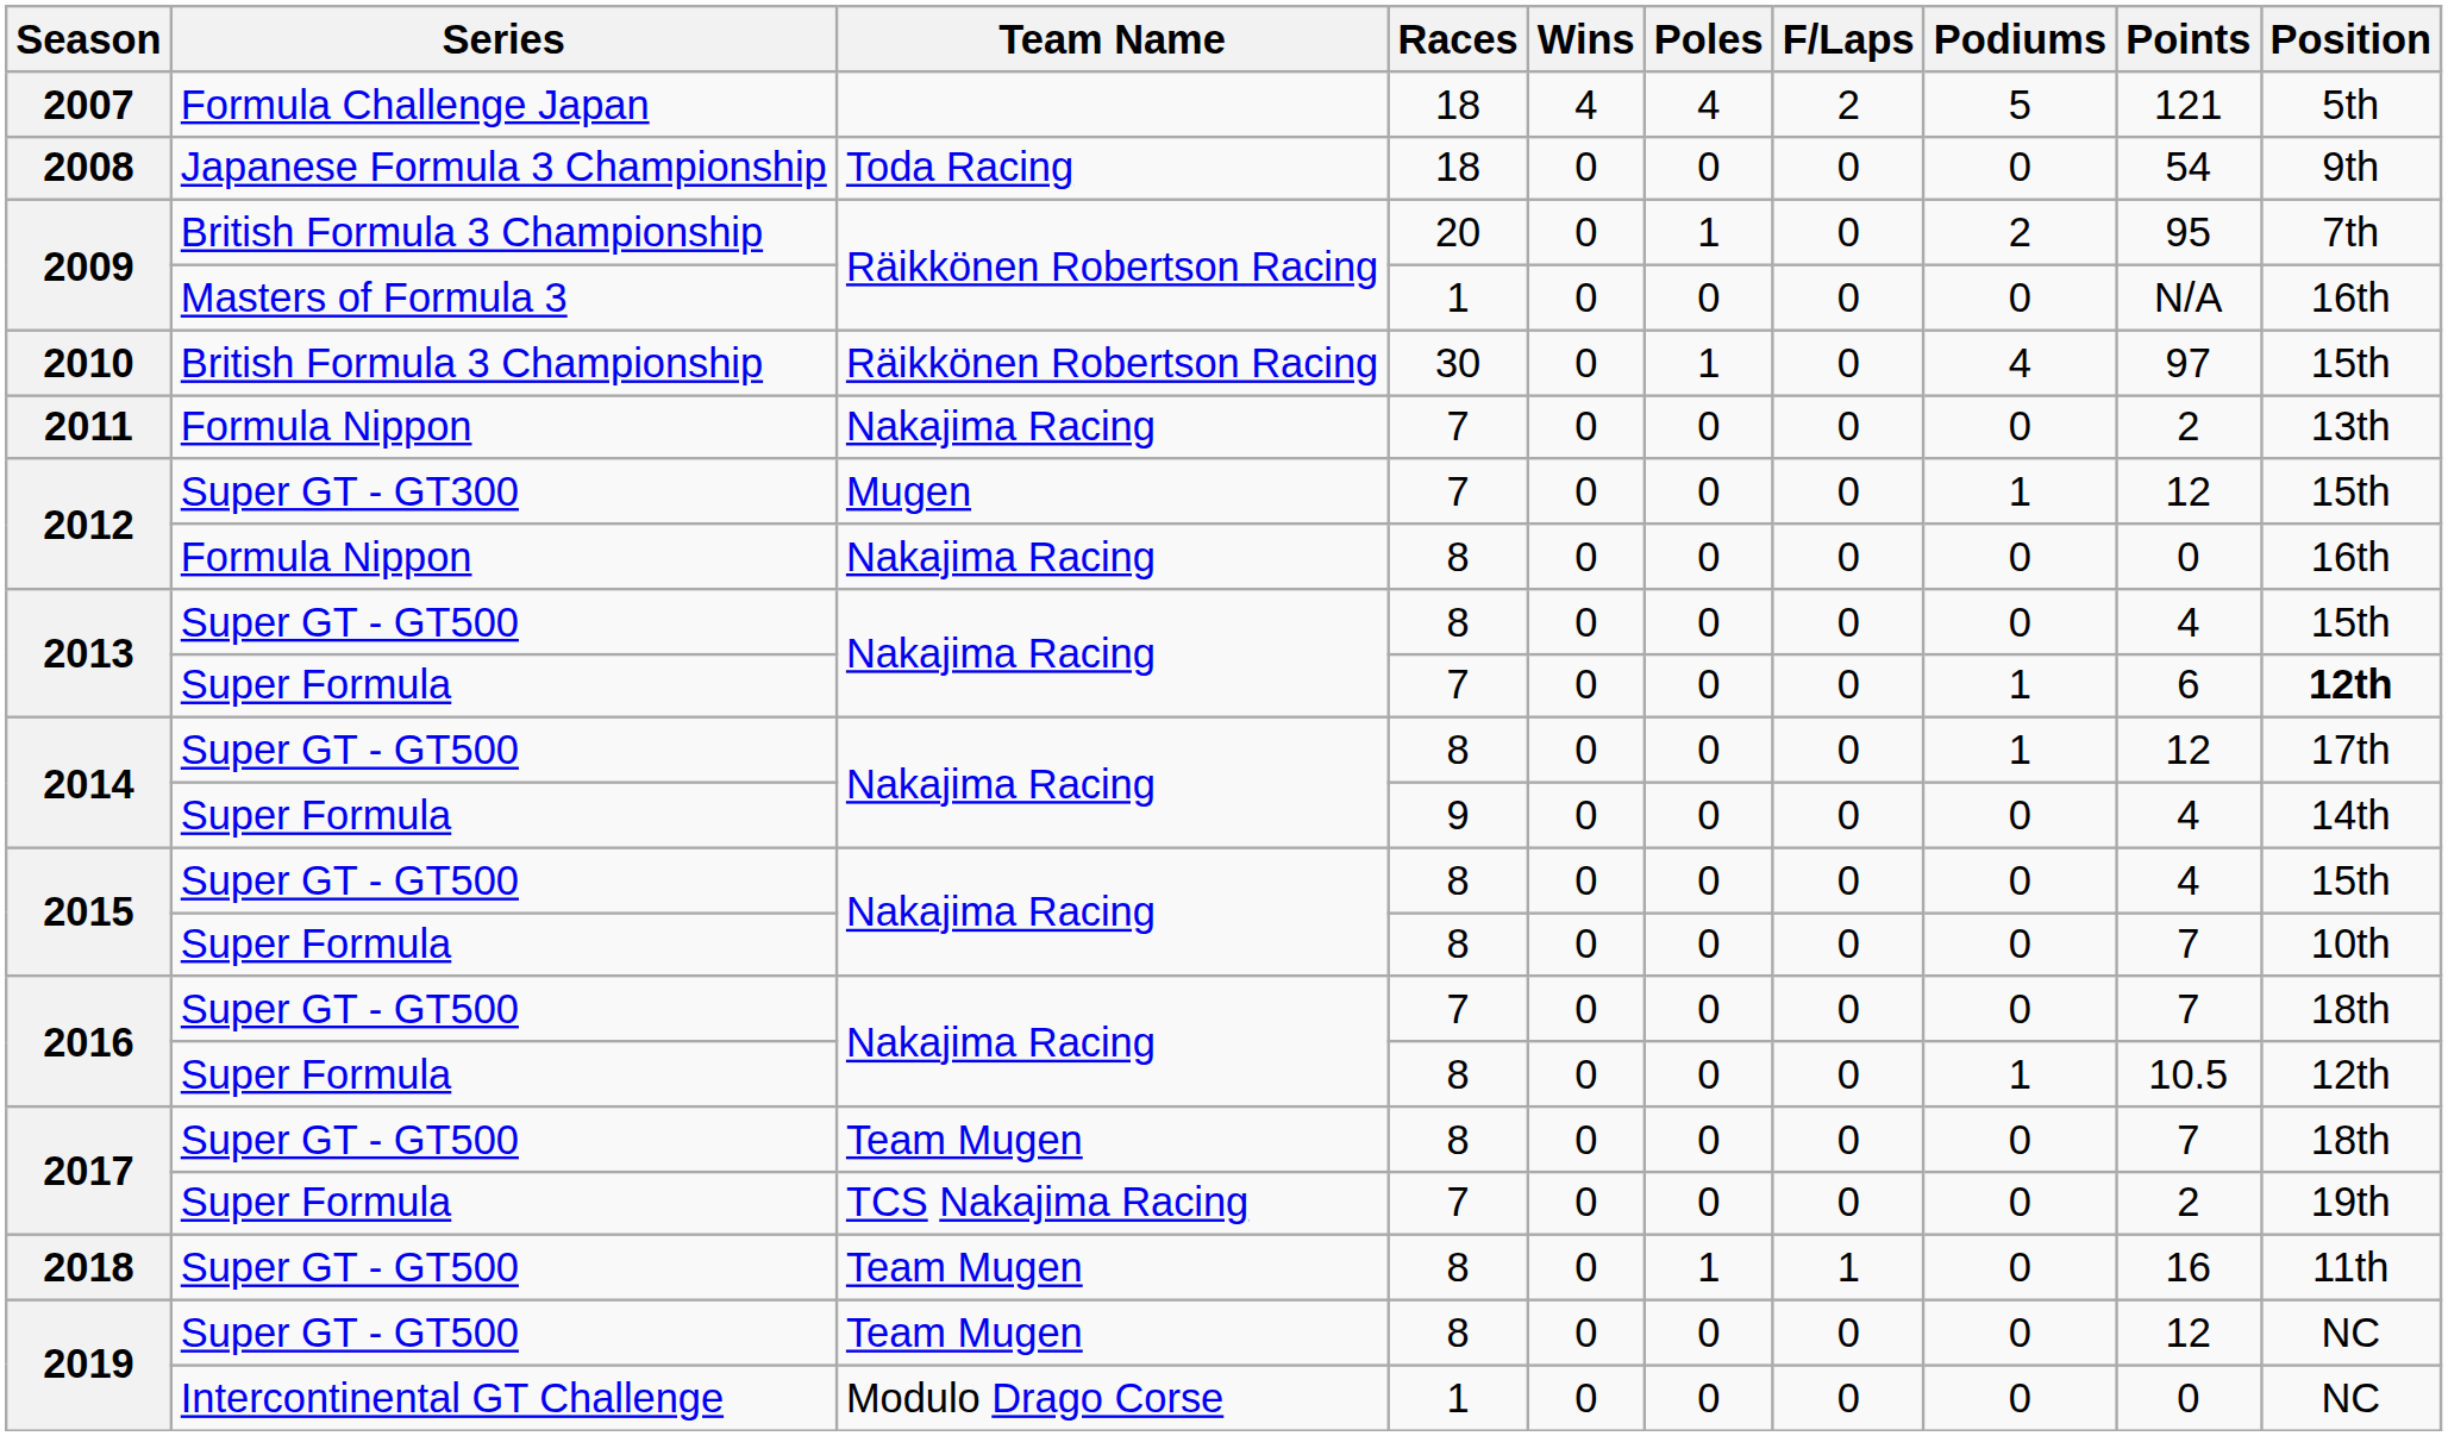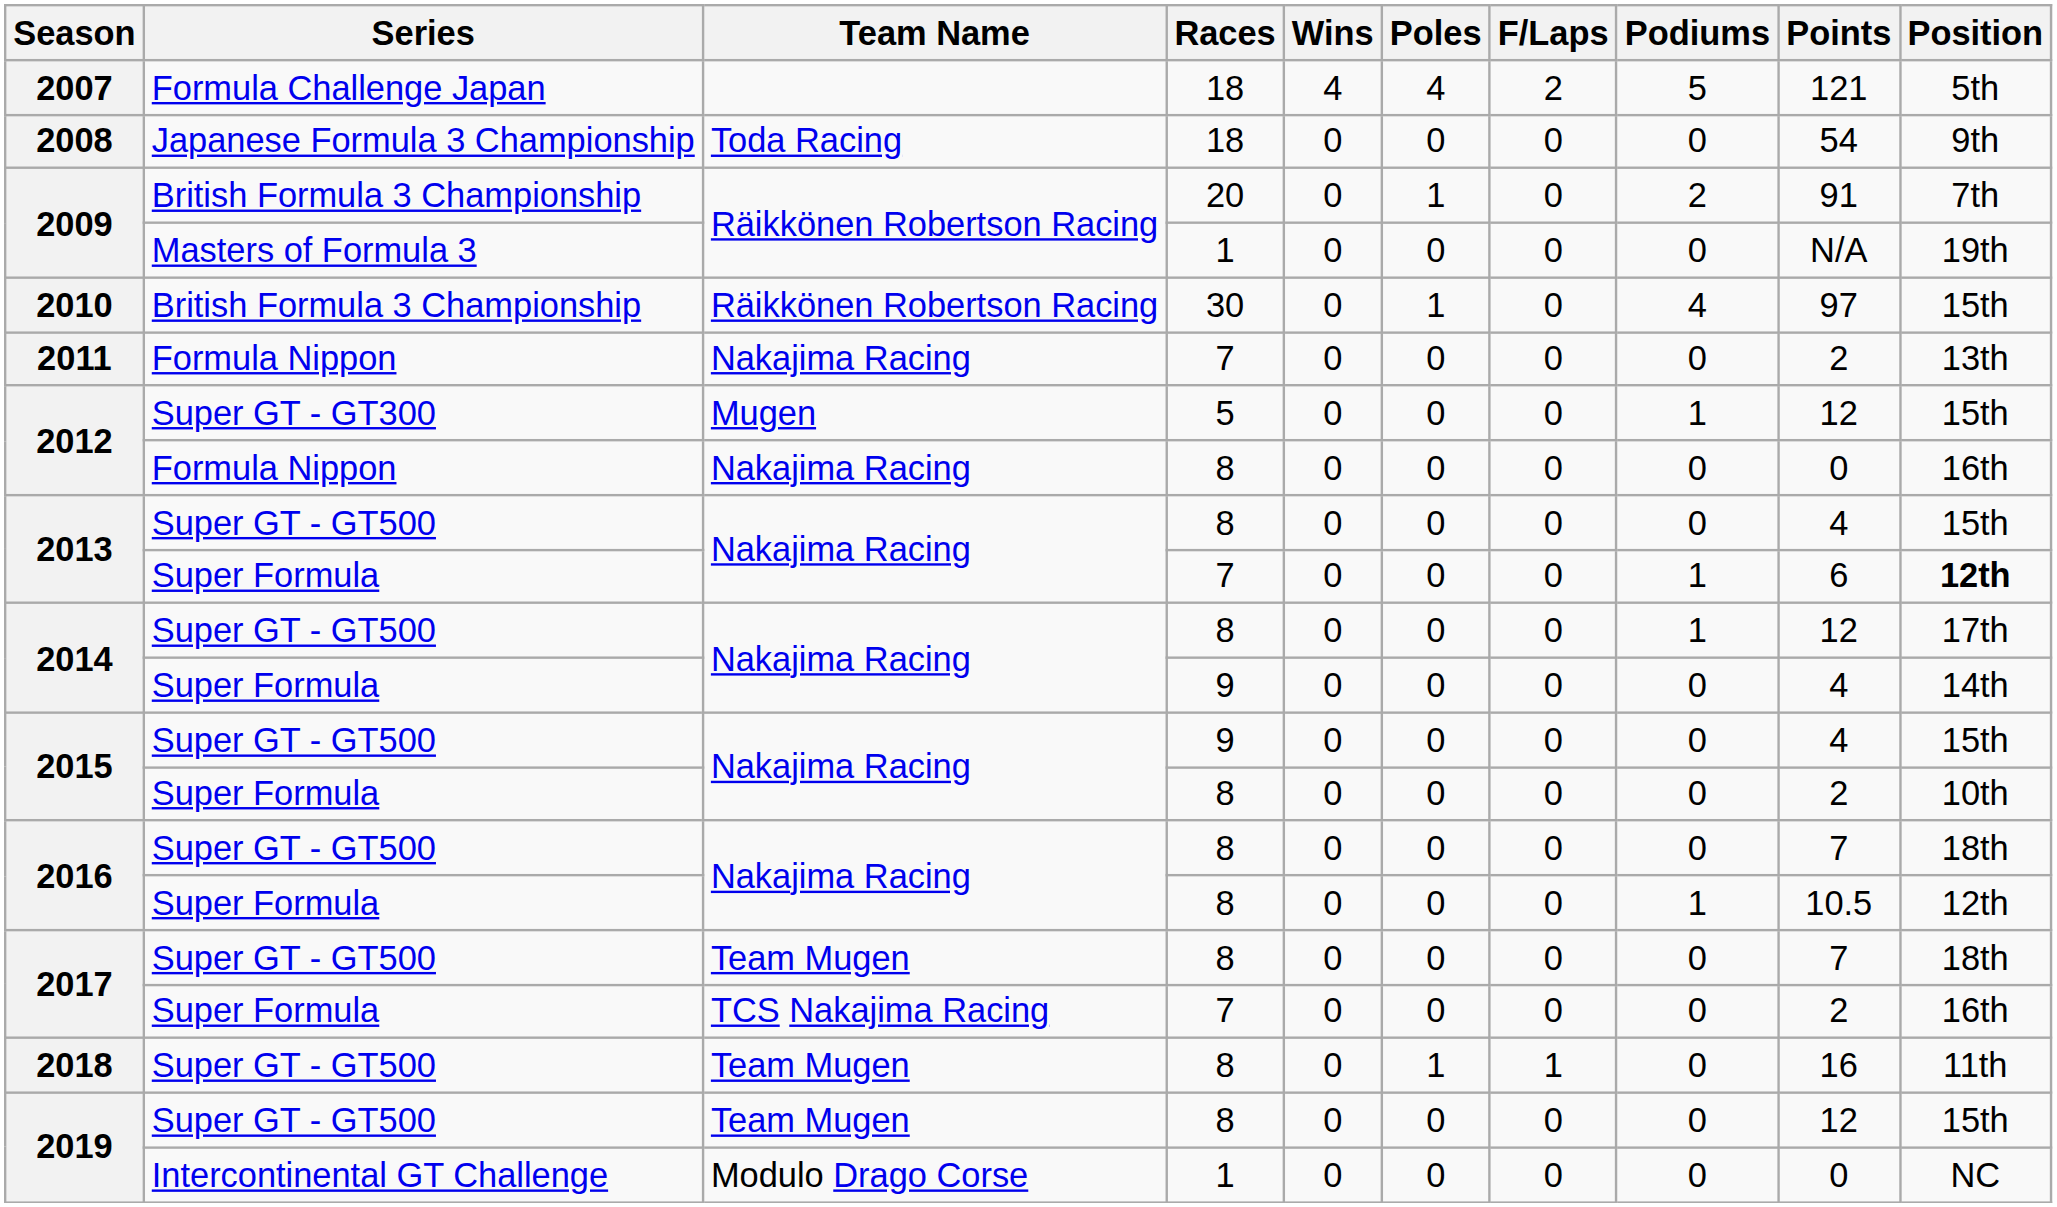 <table class="wikitable" style="font-size: 90%; text-align:center">
 <tr>
 <th>Season</th>
 <th>Series</th>
 <th>Team Name</th>
 <th>Races</th>
 <th>Wins</th>
 <th>Poles</th>
 <th>F/Laps</th>
 <th>Podiums</th>
 <th>Points</th>
 <th>Position</th>
 </tr>
 <tr>
 <th>2007</th>
 <td align=left><a href='#'>Formula Challenge Japan</a></td>
 <td align=left></td>
 <td>18</td>
 <td>4</td>
 <td>4</td>
 <td>2</td>
 <td>5</td>
 <td>121</td>
 <td>5th</td>
 </tr>
 <tr>
 <th>2008</th>
 <td align=left><a href='#'>Japanese Formula 3 Championship</a></td>
 <td align=left><a href='#'>Toda Racing</a></td>
 <td>18</td>
 <td>0</td>
 <td>0</td>
 <td>0</td>
 <td>0</td>
 <td>54</td>
 <td>9th</td>
 </tr>
 <tr>
 <th rowspan=2>2009</th>
 <td align=left><a href='#'>British Formula 3 Championship</a></td>
 <td rowspan=2 align=left><a href='#'>Räikkönen Robertson Racing</a></td>
 <td>20</td>
 <td>0</td>
 <td>1</td>
 <td>0</td>
 <td>2</td>
-<td>95</td>
+<td>91</td>
 <td>7th</td>
 </tr>
 <tr>
 <td align=left><a href='#'>Masters of Formula 3</a></td>
 <td>1</td>
 <td>0</td>
 <td>0</td>
 <td>0</td>
 <td>0</td>
 <td>N/A</td>
-<td>16th</td>
+<td>19th</td>
 </tr>
 <tr>
 <th>2010</th>
 <td align=left><a href='#'>British Formula 3 Championship</a></td>
 <td align=left><a href='#'>Räikkönen Robertson Racing</a></td>
 <td>30</td>
 <td>0</td>
 <td>1</td>
 <td>0</td>
 <td>4</td>
 <td>97</td>
 <td>15th</td>
 </tr>
 <tr>
 <th>2011</th>
 <td align=left><a href='#'>Formula Nippon</a></td>
 <td align=left><a href='#'>Nakajima Racing</a></td>
 <td>7</td>
 <td>0</td>
 <td>0</td>
 <td>0</td>
 <td>0</td>
 <td>2</td>
 <td>13th</td>
 </tr>
 <tr>
 <th rowspan=2>2012</th>
 <td align=left><a href='#'>Super GT - GT300</a></td>
 <td align=left><a href='#'>Mugen</a></td>
-<td>7</td>
+<td>5</td>
 <td>0</td>
 <td>0</td>
 <td>0</td>
 <td>1</td>
 <td>12</td>
 <td>15th</td>
 </tr>
 <tr>
 <td align=left><a href='#'>Formula Nippon</a></td>
 <td align=left><a href='#'>Nakajima Racing</a></td>
 <td>8</td>
 <td>0</td>
 <td>0</td>
 <td>0</td>
 <td>0</td>
 <td>0</td>
 <td>16th</td>
 </tr>
 <tr>
 <th rowspan=2>2013</th>
 <td align=left><a href='#'>Super GT - GT500</a></td>
 <td align=left rowspan=2><a href='#'>Nakajima Racing</a></td>
 <td>8</td>
 <td>0</td>
 <td>0</td>
 <td>0</td>
 <td>0</td>
 <td>4</td>
 <td>15th</td>
 </tr>
 <tr>
 <td align=left><a href='#'>Super Formula</a></td>
 <td>7</td>
 <td>0</td>
 <td>0</td>
 <td>0</td>
 <td>1</td>
 <td>6</td>
 <td><strong>12th</strong></td>
 </tr>
 <tr>
 <th rowspan=2>2014</th>
 <td align=left><a href='#'>Super GT - GT500</a></td>
 <td align=left rowspan=2><a href='#'>Nakajima Racing</a></td>
 <td>8</td>
 <td>0</td>
 <td>0</td>
 <td>0</td>
 <td>1</td>
 <td>12</td>
 <td>17th</td>
 </tr>
 <tr>
 <td align=left><a href='#'>Super Formula</a></td>
 <td>9</td>
 <td>0</td>
 <td>0</td>
 <td>0</td>
 <td>0</td>
 <td>4</td>
 <td>14th</td>
 </tr>
 <tr>
 <th rowspan=2>2015</th>
 <td align=left><a href='#'>Super GT - GT500</a></td>
 <td align=left rowspan=2><a href='#'>Nakajima Racing</a></td>
-<td>8</td>
+<td>9</td>
 <td>0</td>
 <td>0</td>
 <td>0</td>
 <td>0</td>
 <td>4</td>
 <td>15th</td>
 </tr>
 <tr>
 <td align=left><a href='#'>Super Formula</a></td>
 <td>8</td>
 <td>0</td>
 <td>0</td>
 <td>0</td>
 <td>0</td>
-<td>7</td>
+<td>2</td>
 <td>10th</td>
 </tr>
 <tr>
 <th rowspan=2>2016</th>
 <td align=left><a href='#'>Super GT - GT500</a></td>
 <td align=left rowspan=2><a href='#'>Nakajima Racing</a></td>
-<td>7</td>
+<td>8</td>
 <td>0</td>
 <td>0</td>
 <td>0</td>
 <td>0</td>
 <td>7</td>
 <td>18th</td>
 </tr>
 <tr>
 <td align=left><a href='#'>Super Formula</a></td>
 <td>8</td>
 <td>0</td>
 <td>0</td>
 <td>0</td>
 <td>1</td>
 <td>10.5</td>
 <td>12th</td>
 </tr>
 <tr>
 <th rowspan=2>2017</th>
 <td align=left><a href='#'>Super GT - GT500</a></td>
 <td align=left><a href='#'>Team Mugen</a></td>
 <td>8</td>
 <td>0</td>
 <td>0</td>
 <td>0</td>
 <td>0</td>
 <td>7</td>
 <td>18th</td>
 </tr>
 <tr>
 <td align=left><a href='#'>Super Formula</a></td>
 <td align=left><a href='#'>TCS</a> <a href='#'>Nakajima Racing</a></td>
 <td>7</td>
 <td>0</td>
 <td>0</td>
 <td>0</td>
 <td>0</td>
 <td>2</td>
-<td>19th</td>
+<td>16th</td>
 </tr>
 <tr>
 <th>2018</th>
 <td align=left><a href='#'>Super GT - GT500</a></td>
 <td align=left><a href='#'>Team Mugen</a></td>
 <td>8</td>
 <td>0</td>
 <td>1</td>
 <td>1</td>
 <td>0</td>
 <td>16</td>
 <td>11th</td>
 </tr>
 <tr>
 <th rowspan=2>2019</th>
 <td align=left><a href='#'>Super GT - GT500</a></td>
 <td align=left><a href='#'>Team Mugen</a></td>
 <td>8</td>
 <td>0</td>
 <td>0</td>
 <td>0</td>
 <td>0</td>
 <td>12</td>
-<td>NC</td>
+<td>15th</td>
 </tr>
 <tr>
 <td align=left><a href='#'>Intercontinental GT Challenge</a></td>
 <td align=left>Modulo <a href='#'>Drago Corse</a></td>
 <td>1</td>
 <td>0</td>
 <td>0</td>
 <td>0</td>
 <td>0</td>
 <td>0</td>
 <td>NC</td>
 </tr>
 </table>
